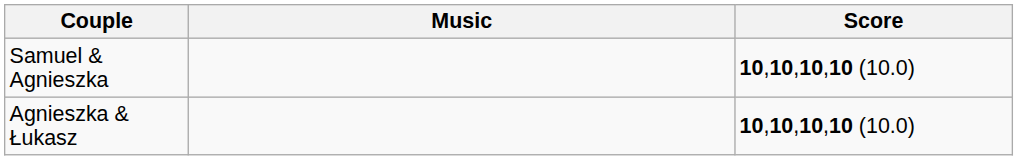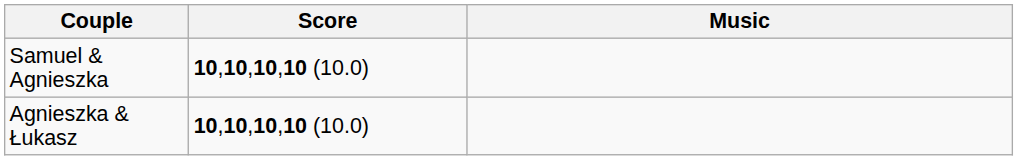 <table class="wikitable">
 <tr>
 <th style="width:130px;">Couple</th>
+<th style="width:200px;">Score</th>
 <th style="width:400px;">Music</th>
-<th style="width:200px;">Score</th>
 </tr>
 <tr>
 <td rowspan="1">Samuel & Agnieszka</td>
+<td><strong>10</strong>,<strong>10</strong>,<strong>10</strong>,<strong>10</strong> (10.0)</td>
 <td></td>
-<td><strong>10</strong>,<strong>10</strong>,<strong>10</strong>,<strong>10</strong> (10.0)</td>
 </tr>
 <tr>
 <td rowspan="1">Agnieszka & Łukasz</td>
+<td><strong>10</strong>,<strong>10</strong>,<strong>10</strong>,<strong>10</strong> (10.0)</td>
 <td></td>
-<td><strong>10</strong>,<strong>10</strong>,<strong>10</strong>,<strong>10</strong> (10.0)</td>
 </tr>
 </table>
